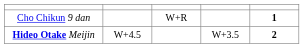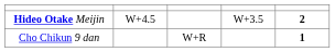 <table class="toccolours" border="1" cellpadding="4" cellspacing="0" style="border-collapse: collapse; margin:0;">
 <tr>
 <th width=150></th>
 <th width=70></th>
 <th width=70></th>
 <th width=70></th>
 <th width=70></th>
 </tr>
 <tr align=center>
+<td><strong><a href='#'>Hideo Otake</a></strong> <em>Meijin</em></td>
+<td>W+4.5</td>
+<td></td>
+<td>W+3.5</td>
+<td><strong>2</strong></td>
+</tr>
+<tr align=center>
 <td><a href='#'>Cho Chikun</a> <em>9 dan</em></td>
 <td></td>
 <td>W+R</td>
 <td></td>
 <td><strong>1</strong></td>
 </tr>
-<tr align=center>
-<td><strong><a href='#'>Hideo Otake</a></strong> <em>Meijin</em></td>
-<td>W+4.5</td>
-<td></td>
-<td>W+3.5</td>
-<td><strong>2</strong></td>
-</tr>
 </table>
